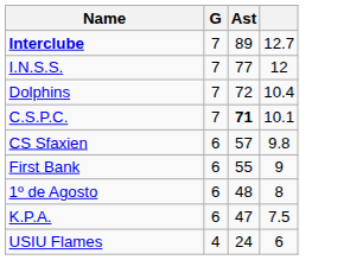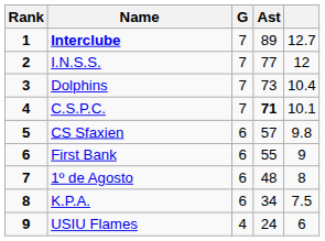 <table class="wikitable" style="text-align:center; font-size:90%;">
 <tr>
+<th width=10px>Rank</th>
 <th width=175px>Name</th>
 <th width=15px>G</th>
 <th width=10px>Ast</th>
 <th width=10px></th>
 </tr>
 <tr>
+<td><strong>1</strong></td>
 <td align=left> <strong><a href='#'>Interclube</a></strong></td>
 <td>7</td>
 <td>89</td>
 <td>12.7</td>
 </tr>
 <tr>
+<td><strong>2</strong></td>
 <td align=left> <a href='#'>I.N.S.S.</a></td>
 <td>7</td>
 <td>77</td>
 <td>12</td>
 </tr>
 <tr>
+<td><strong>3</strong></td>
 <td align=left> <a href='#'>Dolphins</a></td>
 <td>7</td>
-<td>72</td>
+<td>73</td>
 <td>10.4</td>
 </tr>
 <tr>
+<td><strong>4</strong></td>
 <td align=left> <a href='#'>C.S.P.C.</a></td>
 <td>7</td>
 <td><strong>71</strong></td>
 <td>10.1</td>
 </tr>
 <tr>
+<td><strong>5</strong></td>
 <td align=left> <a href='#'>CS Sfaxien</a></td>
 <td>6</td>
 <td>57</td>
 <td>9.8</td>
 </tr>
 <tr>
+<td><strong>6</strong></td>
 <td align=left> <a href='#'>First Bank</a></td>
 <td>6</td>
 <td>55</td>
 <td>9</td>
 </tr>
 <tr>
+<td><strong>7</strong></td>
 <td align=left> <a href='#'>1º de Agosto</a></td>
 <td>6</td>
 <td>48</td>
 <td>8</td>
 </tr>
 <tr>
+<td><strong>8</strong></td>
 <td align=left> <a href='#'>K.P.A.</a></td>
 <td>6</td>
-<td>47</td>
+<td>34</td>
 <td>7.5</td>
 </tr>
 <tr>
+<td><strong>9</strong></td>
 <td align=left> <a href='#'>USIU Flames</a></td>
 <td>4</td>
 <td>24</td>
 <td>6</td>
 </tr>
 </table>
